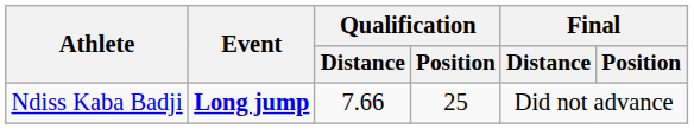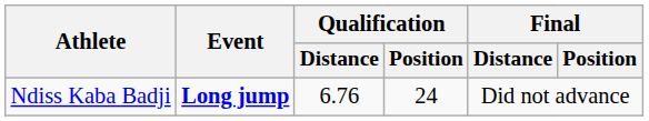 <table class=wikitable style="font-size:90%">
 <tr>
 <th rowspan="2">Athlete</th>
 <th rowspan="2">Event</th>
 <th colspan="2">Qualification</th>
 <th colspan="2">Final</th>
 </tr>
 <tr style="font-size:95%">
 <th>Distance</th>
 <th>Position</th>
 <th>Distance</th>
 <th>Position</th>
 </tr>
 <tr align=center>
 <td align=left><a href='#'>Ndiss Kaba Badji</a></td>
 <td align=left><strong><a href='#'>Long jump</a></strong></td>
-<td>7.66</td>
-<td>25</td>
+<td>6.76</td>
+<td>24</td>
 <td colspan=2>Did not advance</td>
 </tr>
 </table>
